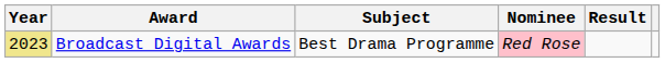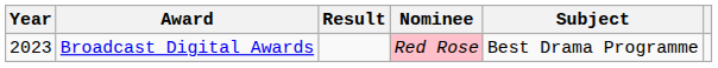 <table class="wikitable">
 <tr>
 <th>Year</th>
 <th>Award</th>
+<th>Result</th>
+<th>Nominee</th>
 <th>Subject</th>
-<th>Nominee</th>
-<th>Result</th>
 <th></th>
 </tr>
 <tr>
-<td style="background: khaki;">2023</td>
+<td>2023</td>
 <td><a href='#'>Broadcast Digital Awards</a></td>
+<td></td>
+<td style="background: pink;"><em>Red Rose</em></td>
 <td>Best Drama Programme</td>
-<td style="background: pink;"><em>Red Rose</em></td>
-<td></td>
 <td></td>
 </tr>
 </table>
